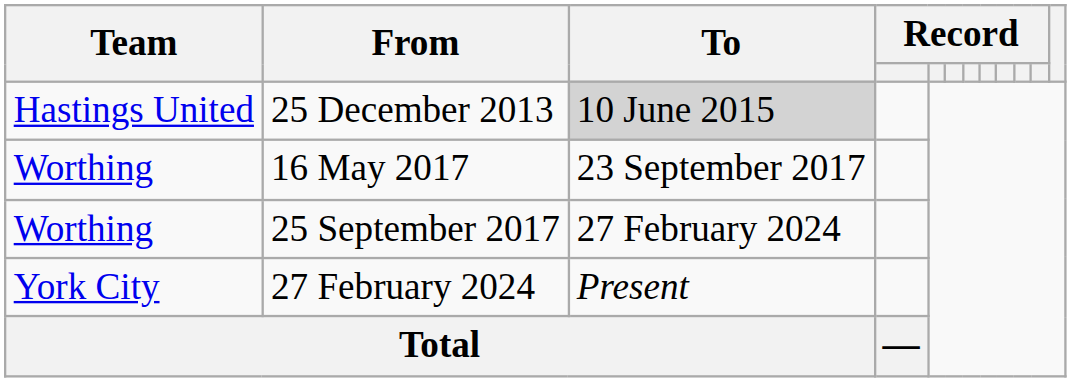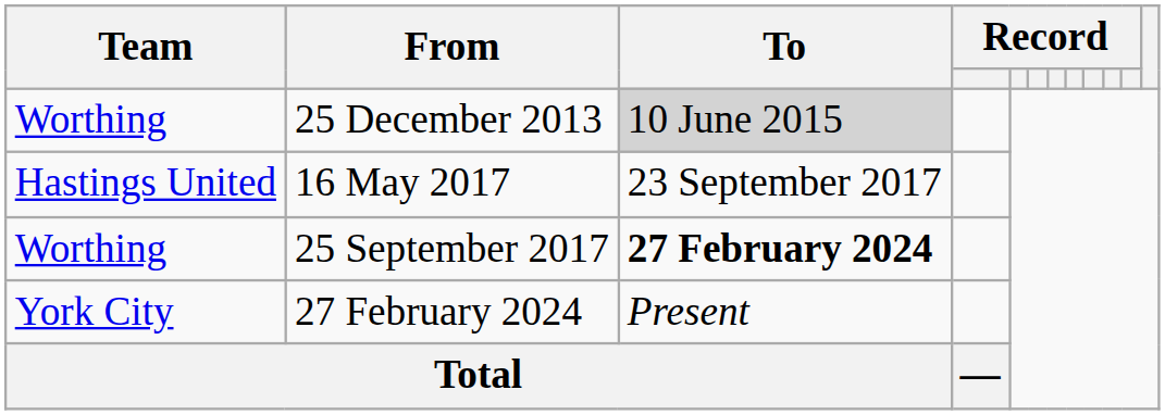 <table class="wikitable" style="text-align: center">
 <tr>
 <th rowspan="2">Team</th>
 <th rowspan="2">From</th>
 <th rowspan="2">To</th>
 <th colspan="8">Record</th>
 <th rowspan=2></th>
 </tr>
 <tr>
 <th></th>
 <th></th>
 <th></th>
 <th></th>
 <th></th>
 <th></th>
 <th></th>
 <th></th>
 </tr>
 <tr>
-<td align=left><a href='#'>Hastings United</a></td>
+<td align=left><a href='#'>Worthing</a></td>
 <td align=left>25 December 2013</td>
 <td align=left style="background: lightgrey;">10 June 2015<br></td>
 <td></td>
 </tr>
 <tr>
-<td align=left><a href='#'>Worthing</a></td>
+<td align=left><a href='#'>Hastings United</a></td>
 <td align=left>16 May 2017</td>
 <td align=left>23 September 2017<br></td>
 <td></td>
 </tr>
 <tr>
 <td align=left><a href='#'>Worthing</a></td>
 <td align=left>25 September 2017</td>
-<td align=left>27 February 2024<br></td>
+<td align=left><strong>27 February 2024<br></strong></td>
 <td></td>
 </tr>
 <tr>
 <td align=left><a href='#'>York City</a></td>
 <td align=left>27 February 2024</td>
 <td align=left><em>Present</em><br></td>
 <td></td>
 </tr>
 <tr>
 <th colspan=3>Total<br></th>
 <th>—</th>
 </tr>
 </table>
